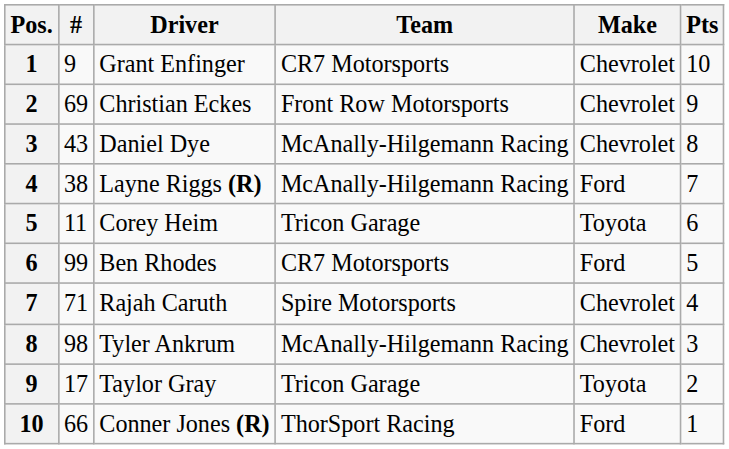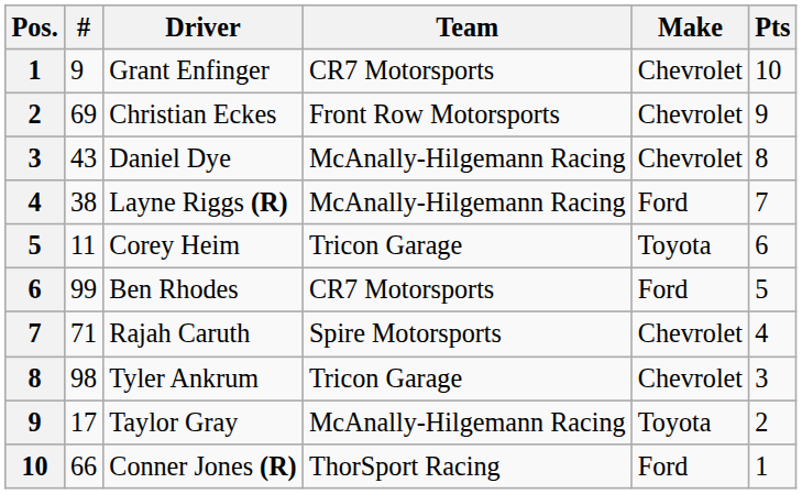 <table class="wikitable" style="font-size:95%">
 <tr>
 <th>Pos.</th>
 <th>#</th>
 <th>Driver</th>
 <th>Team</th>
 <th>Make</th>
 <th>Pts</th>
 </tr>
 <tr>
 <th>1</th>
 <td>9</td>
 <td>Grant Enfinger</td>
 <td>CR7 Motorsports</td>
 <td>Chevrolet</td>
 <td>10</td>
 </tr>
 <tr>
 <th>2</th>
 <td>69</td>
 <td>Christian Eckes</td>
 <td>Front Row Motorsports</td>
 <td>Chevrolet</td>
 <td>9</td>
 </tr>
 <tr>
 <th>3</th>
 <td>43</td>
 <td>Daniel Dye</td>
 <td>McAnally-Hilgemann Racing</td>
 <td>Chevrolet</td>
 <td>8</td>
 </tr>
 <tr>
 <th>4</th>
 <td>38</td>
 <td>Layne Riggs <strong>(R)</strong></td>
 <td>McAnally-Hilgemann Racing</td>
 <td>Ford</td>
 <td>7</td>
 </tr>
 <tr>
 <th>5</th>
 <td>11</td>
 <td>Corey Heim</td>
 <td>Tricon Garage</td>
 <td>Toyota</td>
 <td>6</td>
 </tr>
 <tr>
 <th>6</th>
 <td>99</td>
 <td>Ben Rhodes</td>
 <td>CR7 Motorsports</td>
 <td>Ford</td>
 <td>5</td>
 </tr>
 <tr>
 <th>7</th>
 <td>71</td>
 <td>Rajah Caruth</td>
 <td>Spire Motorsports</td>
 <td>Chevrolet</td>
 <td>4</td>
 </tr>
 <tr>
 <th>8</th>
 <td>98</td>
 <td>Tyler Ankrum</td>
-<td>McAnally-Hilgemann Racing</td>
+<td>Tricon Garage</td>
 <td>Chevrolet</td>
 <td>3</td>
 </tr>
 <tr>
 <th>9</th>
 <td>17</td>
 <td>Taylor Gray</td>
-<td>Tricon Garage</td>
+<td>McAnally-Hilgemann Racing</td>
 <td>Toyota</td>
 <td>2</td>
 </tr>
 <tr>
 <th>10</th>
 <td>66</td>
 <td>Conner Jones <strong>(R)</strong></td>
 <td>ThorSport Racing</td>
 <td>Ford</td>
 <td>1</td>
 </tr>
 </table>
